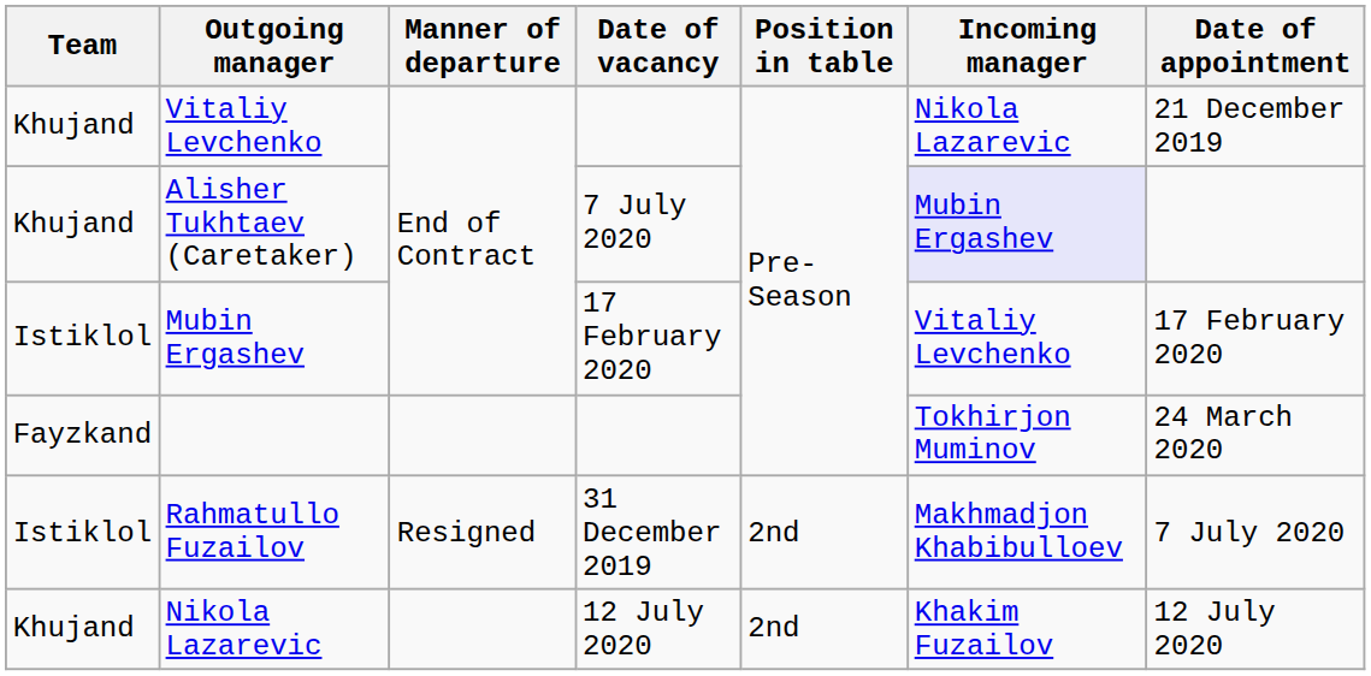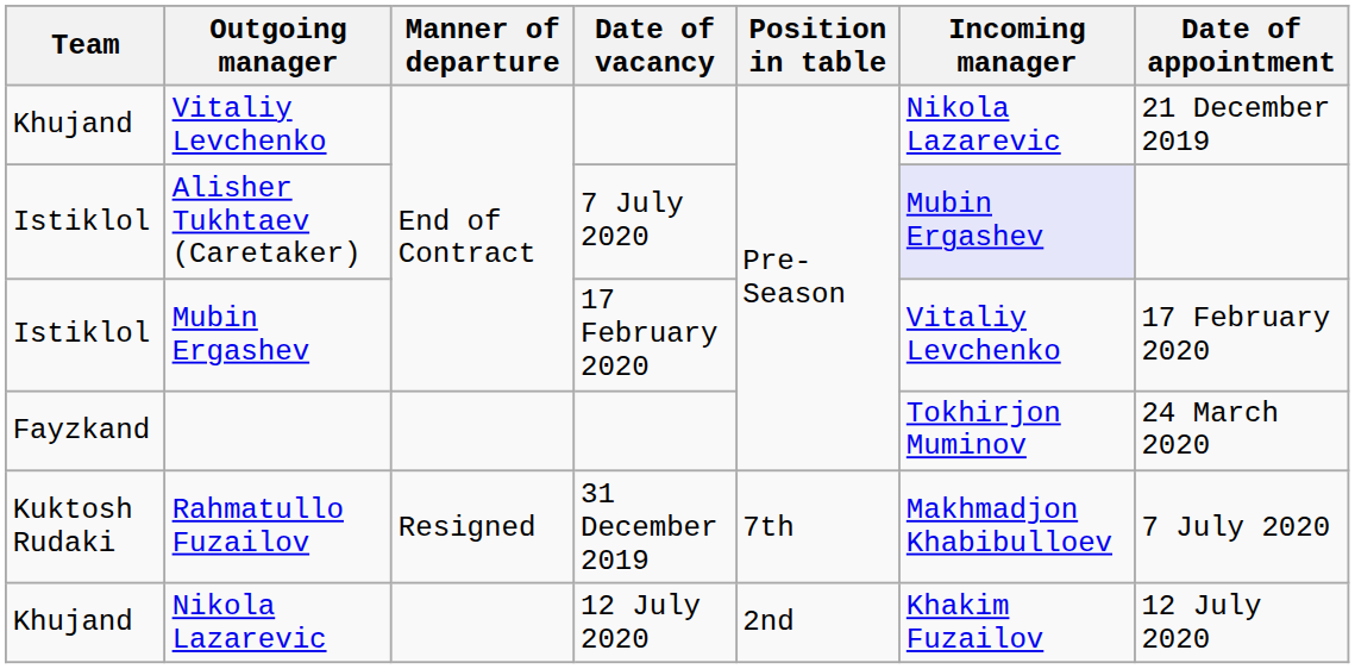 <table class="wikitable">
 <tr>
 <th>Team</th>
 <th>Outgoing manager</th>
 <th>Manner of departure</th>
 <th>Date of vacancy</th>
 <th>Position in table</th>
 <th>Incoming manager</th>
 <th>Date of appointment</th>
 </tr>
 <tr>
 <td>Khujand</td>
 <td> <a href='#'>Vitaliy Levchenko</a></td>
 <td rowspan=3>End of Contract</td>
 <td></td>
 <td rowspan=4>Pre-Season</td>
 <td> <a href='#'>Nikola Lazarevic</a></td>
 <td>21 December 2019</td>
 </tr>
 <tr>
-<td>Khujand</td>
+<td>Istiklol</td>
 <td> <a href='#'>Alisher Tukhtaev</a> (Caretaker)</td>
 <td>7 July 2020</td>
 <td style="background: lavender;"> <a href='#'>Mubin Ergashev</a></td>
 <td></td>
 </tr>
 <tr>
 <td>Istiklol</td>
 <td> <a href='#'>Mubin Ergashev</a></td>
 <td>17 February 2020</td>
 <td> <a href='#'>Vitaliy Levchenko</a></td>
 <td>17 February 2020</td>
 </tr>
 <tr>
 <td>Fayzkand</td>
 <td></td>
 <td></td>
 <td></td>
 <td> <a href='#'>Tokhirjon Muminov</a></td>
 <td>24 March 2020</td>
 </tr>
 <tr>
-<td>Istiklol</td>
+<td>Kuktosh Rudaki</td>
 <td> <a href='#'>Rahmatullo Fuzailov</a></td>
 <td>Resigned</td>
 <td>31 December 2019</td>
-<td>2nd</td>
+<td>7th</td>
 <td> <a href='#'>Makhmadjon Khabibulloev</a></td>
 <td>7 July 2020</td>
 </tr>
 <tr>
 <td>Khujand</td>
 <td> <a href='#'>Nikola Lazarevic</a></td>
 <td></td>
 <td>12 July 2020</td>
 <td>2nd</td>
 <td> <a href='#'>Khakim Fuzailov</a></td>
 <td>12 July 2020</td>
 </tr>
 </table>
